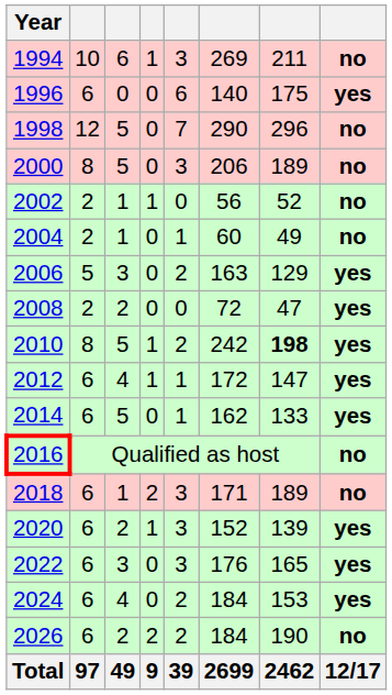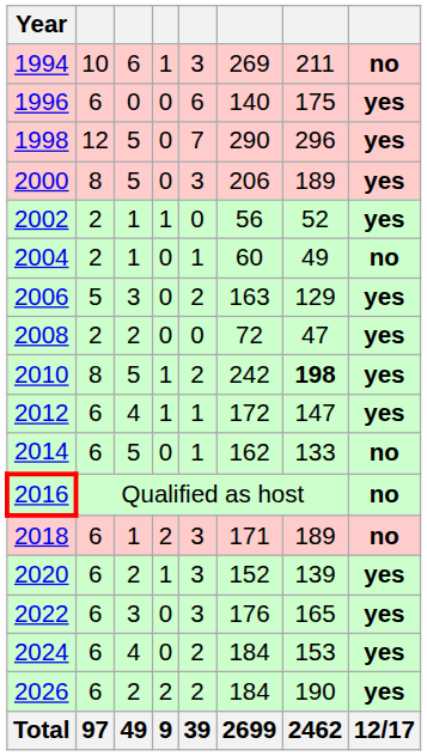 <table class="wikitable" style="text-align: center;">
 <tr>
 <th>Year</th>
 <th></th>
 <th></th>
 <th></th>
 <th></th>
 <th></th>
 <th></th>
 <th></th>
 </tr>
 <tr style="background:#ffcccc;">
 <td> <a href='#'>1994</a></td>
 <td>10</td>
 <td>6</td>
 <td>1</td>
 <td>3</td>
 <td>269</td>
 <td>211</td>
 <td><strong>no</strong></td>
 </tr>
 <tr style="background:#ffcccc;">
 <td> <a href='#'>1996</a></td>
 <td>6</td>
 <td>0</td>
 <td>0</td>
 <td>6</td>
 <td>140</td>
 <td>175</td>
 <td><strong>yes</strong></td>
 </tr>
 <tr style="background:#ffcccc;">
 <td> <a href='#'>1998</a></td>
 <td>12</td>
 <td>5</td>
 <td>0</td>
 <td>7</td>
 <td>290</td>
 <td>296</td>
-<td><strong>no</strong></td>
+<td><strong>yes</strong></td>
 </tr>
 <tr style="background:#ffcccc;">
 <td> <a href='#'>2000</a></td>
 <td>8</td>
 <td>5</td>
 <td>0</td>
 <td>3</td>
 <td>206</td>
 <td>189</td>
-<td><strong>no</strong></td>
+<td><strong>yes</strong></td>
 </tr>
 <tr style="background:#ccffcc;">
 <td> <a href='#'>2002</a></td>
 <td>2</td>
 <td>1</td>
 <td>1</td>
 <td>0</td>
 <td>56</td>
 <td>52</td>
-<td><strong>no</strong></td>
+<td><strong>yes</strong></td>
 </tr>
 <tr style="background:#ccffcc;">
 <td> <a href='#'>2004</a></td>
 <td>2</td>
 <td>1</td>
 <td>0</td>
 <td>1</td>
 <td>60</td>
 <td>49</td>
 <td><strong>no</strong></td>
 </tr>
 <tr style="background:#ccffcc;">
 <td> <a href='#'>2006</a></td>
 <td>5</td>
 <td>3</td>
 <td>0</td>
 <td>2</td>
 <td>163</td>
 <td>129</td>
 <td><strong>yes</strong></td>
 </tr>
 <tr style="background:#ccffcc;">
 <td> <a href='#'>2008</a></td>
 <td>2</td>
 <td>2</td>
 <td>0</td>
 <td>0</td>
 <td>72</td>
 <td>47</td>
 <td><strong>yes</strong></td>
 </tr>
 <tr style="background:#ccffcc;">
 <td> <a href='#'>2010</a></td>
 <td>8</td>
 <td>5</td>
 <td>1</td>
 <td>2</td>
 <td>242</td>
 <td><strong>198</strong></td>
 <td><strong>yes</strong></td>
 </tr>
 <tr style="background:#ccffcc;">
 <td> <a href='#'>2012</a></td>
 <td>6</td>
 <td>4</td>
 <td>1</td>
 <td>1</td>
 <td>172</td>
 <td>147</td>
 <td><strong>yes</strong></td>
 </tr>
 <tr style="background:#ccffcc;">
 <td> <a href='#'>2014</a></td>
 <td>6</td>
 <td>5</td>
 <td>0</td>
 <td>1</td>
 <td>162</td>
 <td>133</td>
-<td><strong>yes</strong></td>
+<td><strong>no</strong></td>
 </tr>
 <tr style="background:#ccffcc;">
 <td style="border: 3px solid red"> <a href='#'>2016</a></td>
 <td colspan="6">Qualified as host</td>
 <td><strong>no</strong></td>
 </tr>
 <tr style="background:#ffcccc;">
 <td> <a href='#'>2018</a></td>
 <td>6</td>
 <td>1</td>
 <td>2</td>
 <td>3</td>
 <td>171</td>
 <td>189</td>
 <td><strong>no</strong></td>
 </tr>
 <tr style="background:#ccffcc;">
 <td> <a href='#'>2020</a></td>
 <td>6</td>
 <td>2</td>
 <td>1</td>
 <td>3</td>
 <td>152</td>
 <td>139</td>
 <td><strong>yes</strong></td>
 </tr>
 <tr style="background:#ccffcc;">
 <td> <a href='#'>2022</a></td>
 <td>6</td>
 <td>3</td>
 <td>0</td>
 <td>3</td>
 <td>176</td>
 <td>165</td>
 <td><strong>yes</strong></td>
 </tr>
 <tr style="background:#ccffcc;">
 <td> <a href='#'>2024</a></td>
 <td>6</td>
 <td>4</td>
 <td>0</td>
 <td>2</td>
 <td>184</td>
 <td>153</td>
 <td><strong>yes</strong></td>
 </tr>
 <tr style="background:#ccffcc;">
 <td> <a href='#'>2026</a></td>
 <td>6</td>
 <td>2</td>
 <td>2</td>
 <td>2</td>
 <td>184</td>
 <td>190</td>
-<td><strong>no</strong></td>
+<td><strong>yes</strong></td>
 </tr>
 <tr>
 <th>Total</th>
 <th>97</th>
 <th>49</th>
 <th>9</th>
 <th>39</th>
 <th>2699</th>
 <th>2462</th>
 <th>12/17</th>
 </tr>
 </table>
